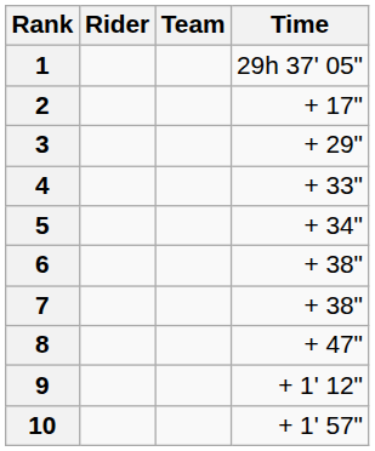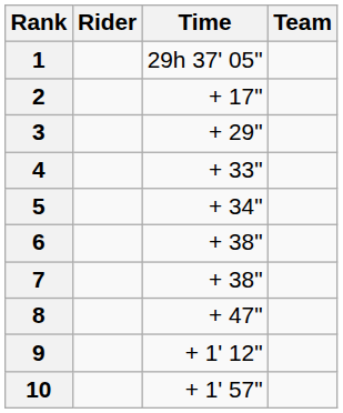 <table class="wikitable" margin-bottom:0;">
 <tr>
 <th scope="col">Rank</th>
 <th scope="col">Rider</th>
+<th scope="col">Time</th>
 <th scope="col">Team</th>
-<th scope="col">Time</th>
 </tr>
 <tr>
 <th scope="row">1</th>
 <td> </td>
+<td align="right">29h 37' 05"</td>
 <td></td>
-<td align="right">29h 37' 05"</td>
 </tr>
 <tr>
 <th scope="row">2</th>
 <td></td>
+<td align="right">+ 17"</td>
 <td></td>
-<td align="right">+ 17"</td>
 </tr>
 <tr>
 <th scope="row">3</th>
 <td> </td>
+<td align="right">+ 29"</td>
 <td></td>
-<td align="right">+ 29"</td>
 </tr>
 <tr>
 <th scope="row">4</th>
 <td></td>
+<td align="right">+ 33"</td>
 <td></td>
-<td align="right">+ 33"</td>
 </tr>
 <tr>
 <th scope="row">5</th>
 <td></td>
+<td align="right">+ 34"</td>
 <td></td>
-<td align="right">+ 34"</td>
 </tr>
 <tr>
 <th scope="row">6</th>
 <td></td>
+<td align="right">+ 38"</td>
 <td></td>
-<td align="right">+ 38"</td>
 </tr>
 <tr>
 <th scope="row">7</th>
 <td></td>
+<td align="right">+ 38"</td>
 <td></td>
-<td align="right">+ 38"</td>
 </tr>
 <tr>
 <th scope="row">8</th>
 <td></td>
+<td align="right">+ 47"</td>
 <td></td>
-<td align="right">+ 47"</td>
 </tr>
 <tr>
 <th scope="row">9</th>
 <td> </td>
+<td align="right">+ 1' 12"</td>
 <td></td>
-<td align="right">+ 1' 12"</td>
 </tr>
 <tr>
 <th scope="row">10</th>
 <td> </td>
+<td align="right">+ 1' 57"</td>
 <td></td>
-<td align="right">+ 1' 57"</td>
 </tr>
 </table>
